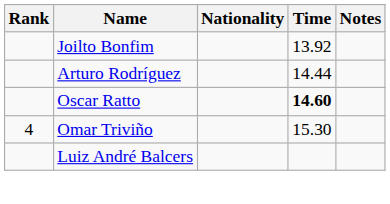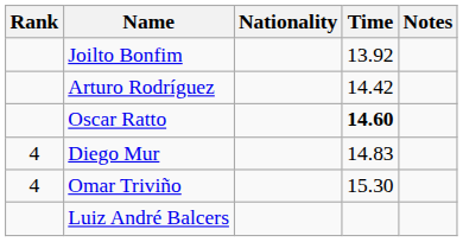 <table class="wikitable sortable" style="text-align:center">
 <tr>
 <th>Rank</th>
 <th>Name</th>
 <th>Nationality</th>
 <th>Time</th>
 <th>Notes</th>
 </tr>
 <tr>
 <td></td>
 <td align=left><a href='#'>Joilto Bonfim</a></td>
 <td align=left></td>
 <td>13.92</td>
 <td></td>
 </tr>
 <tr>
 <td></td>
 <td align=left><a href='#'>Arturo Rodríguez</a></td>
 <td align=left></td>
-<td>14.44</td>
+<td>14.42</td>
 <td></td>
 </tr>
 <tr>
 <td></td>
 <td align=left><a href='#'>Oscar Ratto</a></td>
 <td align=left></td>
 <td><strong>14.60</strong></td>
+<td></td>
+</tr>
+<tr>
+<td>4</td>
+<td align=left><a href='#'>Diego Mur</a></td>
+<td align=left></td>
+<td>14.83</td>
 <td></td>
 </tr>
 <tr>
 <td>4</td>
 <td align=left><a href='#'>Omar Triviño</a></td>
 <td align=left></td>
 <td>15.30</td>
 <td></td>
 </tr>
 <tr>
 <td></td>
 <td align=left><a href='#'>Luiz André Balcers</a></td>
 <td align=left></td>
 <td></td>
 <td></td>
 </tr>
 </table>
